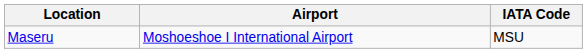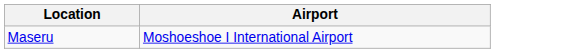 <table class="wikitable">
 <tr>
 <th scope="col" style="width:150px;"><strong>Location</strong></th>
 <th scope="col" style="width:400px;"><strong>Airport</strong></th>
-<th scope="col" style="width:100px;"><strong>IATA Code</strong></th>
 </tr>
 <tr>
 <td><a href='#'>Maseru</a></td>
 <td><a href='#'>Moshoeshoe I International Airport</a></td>
-<td>MSU</td>
 </tr>
 </table>
